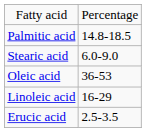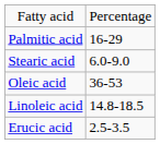 <table class="wikitable">
 <tr style="background:range; color:black" align="center">
 <td>Fatty acid</td>
 <td>Percentage</td>
 </tr>
 <tr>
 <td><a href='#'>Palmitic acid</a></td>
-<td>14.8-18.5</td>
+<td>16-29</td>
 </tr>
 <tr>
 <td><a href='#'>Stearic acid</a></td>
 <td>6.0-9.0</td>
 </tr>
 <tr>
 <td><a href='#'>Oleic acid</a></td>
 <td>36-53</td>
 </tr>
 <tr>
 <td><a href='#'>Linoleic acid</a></td>
-<td>16-29</td>
+<td>14.8-18.5</td>
 </tr>
 <tr>
 <td><a href='#'>Erucic acid</a></td>
 <td>2.5-3.5</td>
 </tr>
 </table>
